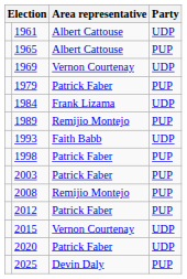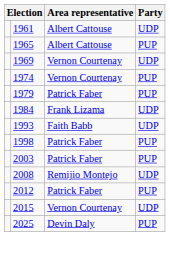 <table class="wikitable">
 <tr>
 <th colspan="2">Election</th>
 <th>Area representative</th>
 <th>Party</th>
 </tr>
 <tr>
 <td></td>
 <td><a href='#'>1961</a></td>
 <td><a href='#'>Albert Cattouse</a></td>
 <td><a href='#'>UDP</a></td>
 </tr>
 <tr>
 <td></td>
 <td><a href='#'>1965</a></td>
 <td><a href='#'>Albert Cattouse</a></td>
 <td><a href='#'>PUP</a></td>
 </tr>
 <tr>
 <td></td>
 <td><a href='#'>1969</a></td>
 <td><a href='#'>Vernon Courtenay</a></td>
 <td><a href='#'>UDP</a></td>
 </tr>
 <tr>
 <td></td>
+<td><a href='#'>1974</a></td>
+<td><a href='#'>Vernon Courtenay</a></td>
+<td><a href='#'>PUP</a></td>
+</tr>
+<tr>
+<td></td>
 <td><a href='#'>1979</a></td>
 <td><a href='#'>Patrick Faber</a></td>
 <td><a href='#'>PUP</a></td>
 </tr>
 <tr>
 <td></td>
 <td><a href='#'>1984</a></td>
 <td><a href='#'>Frank Lizama</a></td>
 <td><a href='#'>UDP</a></td>
-</tr>
-<tr>
-<td></td>
-<td><a href='#'>1989</a></td>
-<td><a href='#'>Remijio Montejo</a></td>
-<td><a href='#'>PUP</a></td>
 </tr>
 <tr>
 <td></td>
 <td><a href='#'>1993</a></td>
 <td><a href='#'>Faith Babb</a></td>
 <td><a href='#'>UDP</a></td>
 </tr>
 <tr>
 <td></td>
 <td><a href='#'>1998</a></td>
 <td><a href='#'>Patrick Faber</a></td>
 <td><a href='#'>PUP</a></td>
 </tr>
 <tr>
 <td></td>
 <td><a href='#'>2003</a></td>
 <td><a href='#'>Patrick Faber</a></td>
 <td><a href='#'>PUP</a></td>
 </tr>
 <tr>
 <td></td>
 <td><a href='#'>2008</a></td>
 <td><a href='#'>Remijio Montejo</a></td>
-<td><a href='#'>PUP</a></td>
+<td><a href='#'>UDP</a></td>
 </tr>
 <tr>
 <td></td>
 <td><a href='#'>2012</a></td>
 <td><a href='#'>Patrick Faber</a></td>
 <td><a href='#'>PUP</a></td>
 </tr>
 <tr>
 <td></td>
 <td><a href='#'>2015</a></td>
 <td><a href='#'>Vernon Courtenay</a></td>
 <td><a href='#'>UDP</a></td>
 </tr>
 <tr>
 <td></td>
-<td><a href='#'>2020</a></td>
-<td><a href='#'>Patrick Faber</a></td>
-<td><a href='#'>UDP</a></td>
-</tr>
-<tr>
-<td></td>
 <td><a href='#'>2025</a></td>
 <td><a href='#'>Devin Daly</a></td>
 <td><a href='#'>PUP</a></td>
 </tr>
 </table>
